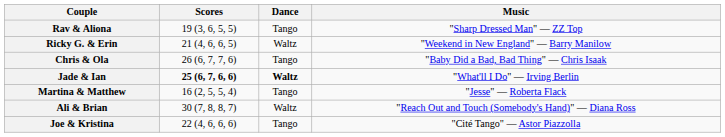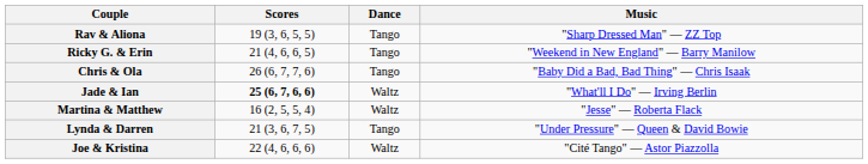 <table class="wikitable sortable" style="text-align:center; width:90%">
 <tr>
 <th scope="col">Couple</th>
 <th scope="col">Scores</th>
 <th scope="col" class="unsortable">Dance</th>
 <th scope="col" class="unsortable">Music</th>
 </tr>
 <tr>
 <th scope="row">Rav & Aliona</th>
 <td>19 (3, 6, 5, 5)</td>
 <td>Tango</td>
 <td>"<a href='#'>Sharp Dressed Man</a>" — <a href='#'>ZZ Top</a></td>
 </tr>
 <tr>
 <th scope="row">Ricky G. & Erin</th>
 <td>21 (4, 6, 6, 5)</td>
-<td>Waltz</td>
+<td>Tango</td>
 <td>"<a href='#'>Weekend in New England</a>" — <a href='#'>Barry Manilow</a></td>
 </tr>
 <tr>
 <th scope="row">Chris & Ola</th>
 <td>26 (6, 7, 7, 6)</td>
 <td>Tango</td>
 <td>"<a href='#'>Baby Did a Bad, Bad Thing</a>" — <a href='#'>Chris Isaak</a></td>
 </tr>
 <tr>
 <th scope="row">Jade & Ian</th>
 <td><strong>25 (6, 7, 6, 6)</strong></td>
-<td><strong>Waltz</strong></td>
+<td>Waltz</td>
 <td>"<a href='#'>What'll I Do</a>" — <a href='#'>Irving Berlin</a></td>
 </tr>
 <tr>
 <th scope="row">Martina & Matthew</th>
 <td>16 (2, 5, 5, 4)</td>
-<td>Tango</td>
+<td>Waltz</td>
 <td>"<a href='#'>Jesse</a>" — <a href='#'>Roberta Flack</a></td>
 </tr>
 <tr>
-<th scope="row">Ali & Brian</th>
-<td>30 (7, 8, 8, 7)</td>
-<td>Waltz</td>
-<td>"<a href='#'>Reach Out and Touch (Somebody's Hand)</a>" — <a href='#'>Diana Ross</a></td>
+<th scope="row">Lynda & Darren</th>
+<td>21 (3, 6, 7, 5)</td>
+<td>Tango</td>
+<td>"<a href='#'>Under Pressure</a>" — <a href='#'>Queen</a> & <a href='#'>David Bowie</a></td>
 </tr>
 <tr>
 <th scope="row">Joe & Kristina</th>
 <td>22 (4, 6, 6, 6)</td>
-<td>Tango</td>
+<td>Waltz</td>
 <td>"Cité Tango" — <a href='#'>Astor Piazzolla</a></td>
 </tr>
 </table>
